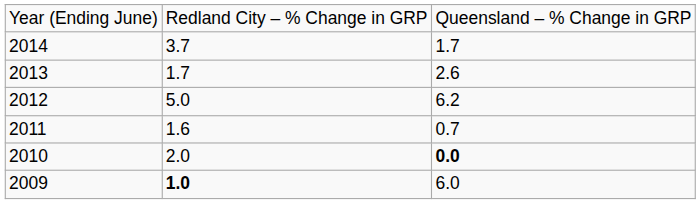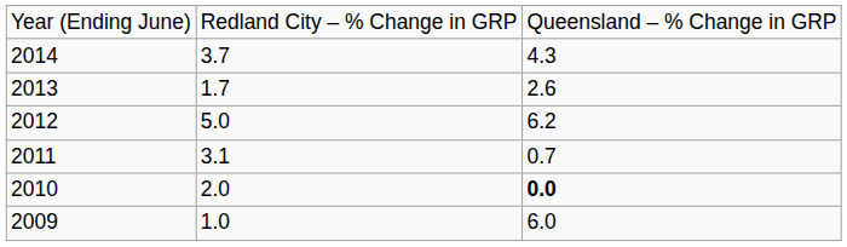 <table class="wikitable" style="margin:1em auto;">
 <tr>
 <td>Year (Ending June)</td>
 <td>Redland City – % Change in GRP</td>
 <td>Queensland –  % Change in GRP</td>
 </tr>
 <tr>
 <td>2014</td>
 <td>3.7</td>
-<td>1.7</td>
+<td>4.3</td>
 </tr>
 <tr>
 <td>2013</td>
 <td>1.7</td>
 <td>2.6</td>
 </tr>
 <tr>
 <td>2012</td>
 <td>5.0</td>
 <td>6.2</td>
 </tr>
 <tr>
 <td>2011</td>
-<td>1.6</td>
+<td>3.1</td>
 <td>0.7</td>
 </tr>
 <tr>
 <td>2010</td>
 <td>2.0</td>
 <td><strong>0.0</strong></td>
 </tr>
 <tr>
 <td>2009</td>
-<td><strong>1.0</strong></td>
+<td>1.0</td>
 <td>6.0</td>
 </tr>
 </table>
